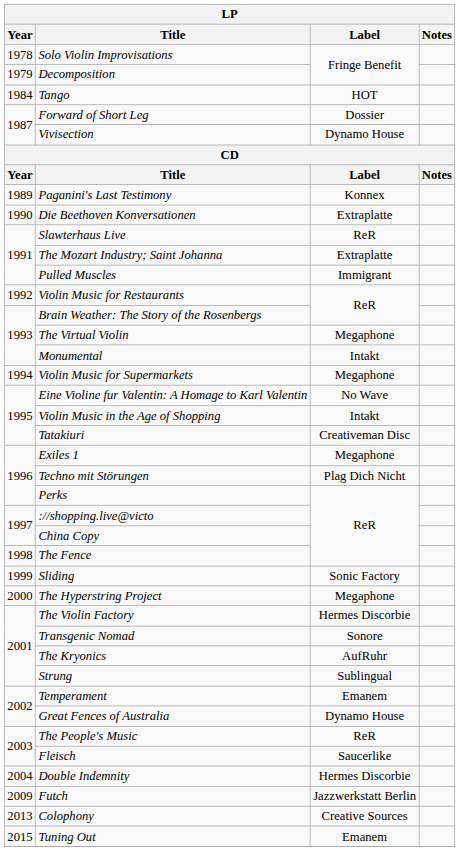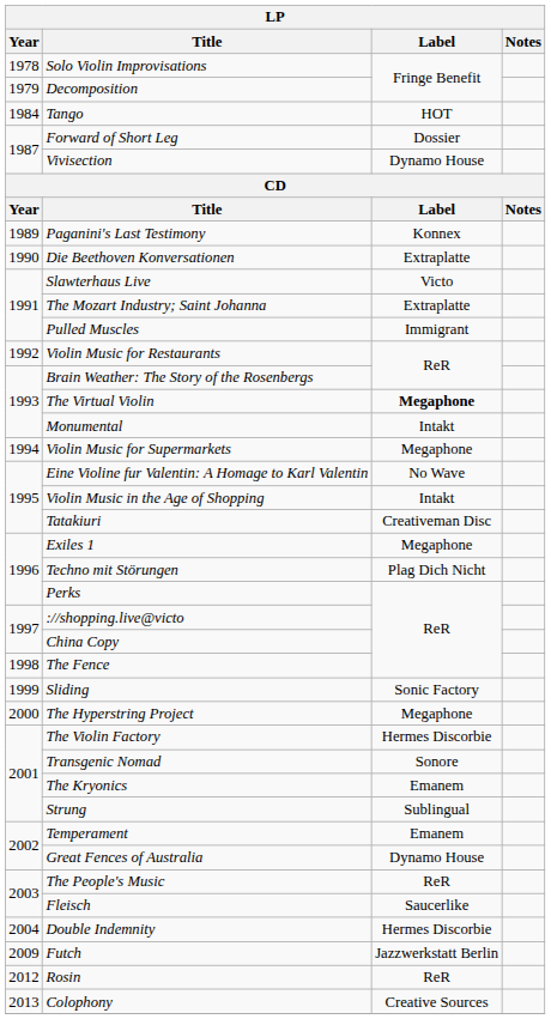 <table class="wikitable">
 <tr>
 <th colspan=4>LP</th>
 </tr>
 <tr>
 <th>Year</th>
 <th>Title</th>
 <th>Label</th>
 <th>Notes</th>
 </tr>
 <tr>
 <td>1978</td>
 <td><em>Solo Violin Improvisations</em></td>
 <td style="text-align:center;" rowspan="2">Fringe Benefit</td>
 <td style="text-align:center;" rowspan="1"></td>
 </tr>
 <tr>
 <td>1979</td>
 <td><em>Decomposition</em></td>
 <td style="text-align:center;"></td>
 </tr>
 <tr>
 <td>1984</td>
 <td><em>Tango</em></td>
 <td style="text-align:center;">HOT</td>
 <td style="text-align:center;"></td>
 </tr>
 <tr>
 <td rowspan="2">1987</td>
 <td><em>Forward of Short Leg</em></td>
 <td style="text-align:center;">Dossier</td>
 <td style="text-align:center;"></td>
 </tr>
 <tr>
 <td><em>Vivisection</em></td>
 <td style="text-align:center;">Dynamo House</td>
 <td style="text-align:center;"></td>
 </tr>
 <tr>
 <th colspan=4>CD</th>
 </tr>
 <tr>
 <th>Year</th>
 <th>Title</th>
 <th>Label</th>
 <th>Notes</th>
 </tr>
 <tr>
 <td>1989</td>
 <td><em>Paganini's Last Testimony</em></td>
 <td style="text-align:center;">Konnex</td>
 <td style="text-align:center;"></td>
 </tr>
 <tr>
 <td>1990</td>
 <td><em>Die Beethoven Konversationen</em></td>
 <td style="text-align:center;">Extraplatte</td>
 <td style="text-align:center;"></td>
 </tr>
 <tr>
 <td rowspan="3">1991</td>
 <td><em>Slawterhaus Live</em></td>
-<td style="text-align:center;">ReR</td>
+<td style="text-align:center;">Victo</td>
 <td style="text-align:center;"></td>
 </tr>
 <tr>
 <td><em>The Mozart Industry; Saint Johanna</em></td>
 <td style="text-align:center;">Extraplatte</td>
 <td style="text-align:center;"></td>
 </tr>
 <tr>
 <td><em>Pulled Muscles</em></td>
 <td style="text-align:center;">Immigrant</td>
 <td style="text-align:center;"></td>
 </tr>
 <tr>
 <td>1992</td>
 <td><em>Violin Music for Restaurants</em></td>
 <td rowspan=2 style="text-align:center;">ReR</td>
 <td style="text-align:center;"></td>
 </tr>
 <tr>
 <td rowspan="3">1993</td>
 <td><em>Brain Weather: The Story of the Rosenbergs</em></td>
 <td style="text-align:center;"></td>
 </tr>
 <tr>
 <td><em>The Virtual Violin</em></td>
-<td style="text-align:center;">Megaphone</td>
+<td style="text-align:center;"><strong>Megaphone</strong></td>
 <td style="text-align:center;"></td>
 </tr>
 <tr>
 <td><em>Monumental</em></td>
 <td style="text-align:center;">Intakt</td>
 <td style="text-align:center;"></td>
 </tr>
 <tr>
 <td>1994</td>
 <td><em>Violin Music for Supermarkets</em></td>
 <td style="text-align:center;">Megaphone</td>
 <td style="text-align:center;"></td>
 </tr>
 <tr>
 <td rowspan="3">1995</td>
 <td><em>Eine Violine fur Valentin: A Homage to Karl Valentin</em></td>
 <td style="text-align:center;">No Wave</td>
 <td style="text-align:center;"></td>
 </tr>
 <tr>
 <td><em>Violin Music in the Age of Shopping</em></td>
 <td style="text-align:center;">Intakt</td>
 <td style="text-align:center;"></td>
 </tr>
 <tr>
 <td><em>Tatakiuri</em></td>
 <td style="text-align:center;">Creativeman Disc</td>
 <td style="text-align:center;"></td>
 </tr>
 <tr>
 <td rowspan="3">1996</td>
 <td><em>Exiles 1</em></td>
 <td style="text-align:center;">Megaphone</td>
 <td style="text-align:center;"></td>
 </tr>
 <tr>
 <td><em>Techno mit Störungen</em></td>
 <td style="text-align:center;">Plag Dich Nicht</td>
 <td style="text-align:center;"></td>
 </tr>
 <tr>
 <td><em>Perks</em></td>
 <td style="text-align:center;" rowspan="4">ReR</td>
 <td style="text-align:center;"></td>
 </tr>
 <tr>
 <td rowspan="2">1997</td>
 <td><em>://shopping.live@victo</em></td>
 <td style="text-align:center;"></td>
 </tr>
 <tr>
 <td><em>China Copy</em></td>
 <td style="text-align:center;"></td>
 </tr>
 <tr>
 <td rowspan="1">1998</td>
 <td><em>The Fence</em></td>
 <td style="text-align:center;"></td>
 </tr>
 <tr>
 <td>1999</td>
 <td><em>Sliding</em></td>
 <td style="text-align:center;">Sonic Factory</td>
 <td style="text-align:center;"></td>
 </tr>
 <tr>
 <td>2000</td>
 <td><em>The Hyperstring Project</em></td>
 <td style="text-align:center;">Megaphone</td>
 <td style="text-align:center;"></td>
 </tr>
 <tr>
 <td rowspan="4">2001</td>
 <td><em>The Violin Factory</em></td>
 <td style="text-align:center;">Hermes Discorbie</td>
 <td style="text-align:center;"></td>
 </tr>
 <tr>
 <td><em>Transgenic Nomad</em></td>
 <td style="text-align:center;">Sonore</td>
 <td style="text-align:center;"></td>
 </tr>
 <tr>
 <td><em>The Kryonics</em></td>
-<td style="text-align:center;">AufRuhr</td>
+<td style="text-align:center;">Emanem</td>
 <td style="text-align:center;"></td>
 </tr>
 <tr>
 <td><em>Strung</em></td>
 <td style="text-align:center;">Sublingual</td>
 <td style="text-align:center;"></td>
 </tr>
 <tr>
 <td rowspan="2">2002</td>
 <td><em>Temperament</em></td>
 <td style="text-align:center;">Emanem</td>
 <td style="text-align:center;"></td>
 </tr>
 <tr>
 <td><em>Great Fences of Australia</em></td>
 <td style="text-align:center;">Dynamo House</td>
 <td style="text-align:center;"></td>
 </tr>
 <tr>
 <td rowspan="2">2003</td>
 <td><em>The People's Music</em></td>
 <td style="text-align:center;">ReR</td>
 <td style="text-align:center;"></td>
 </tr>
 <tr>
 <td><em>Fleisch</em></td>
 <td style="text-align:center;">Saucerlike</td>
 <td style="text-align:center;"></td>
 </tr>
 <tr>
 <td>2004</td>
 <td><em>Double Indemnity</em></td>
 <td style="text-align:center;">Hermes Discorbie</td>
 <td style="text-align:center;"></td>
 </tr>
 <tr>
 <td>2009</td>
 <td><em>Futch</em></td>
 <td style="text-align:center;">Jazzwerkstatt Berlin</td>
 <td style="text-align:center;"></td>
 </tr>
 <tr>
+<td>2012</td>
+<td><em>Rosin</em></td>
+<td style="text-align:center;">ReR</td>
+<td style="text-align:center;"></td>
+</tr>
+<tr>
 <td>2013</td>
 <td><em>Colophony</em></td>
 <td style="text-align:center;">Creative Sources</td>
 <td style="text-align:center;"></td>
 </tr>
 <tr>
-<td>2015</td>
-<td><em>Tuning Out</em></td>
-<td style="text-align:center;">Emanem</td>
-<td style="text-align:center;"></td>
-</tr>
-<tr>
 </tr>
 </table>
